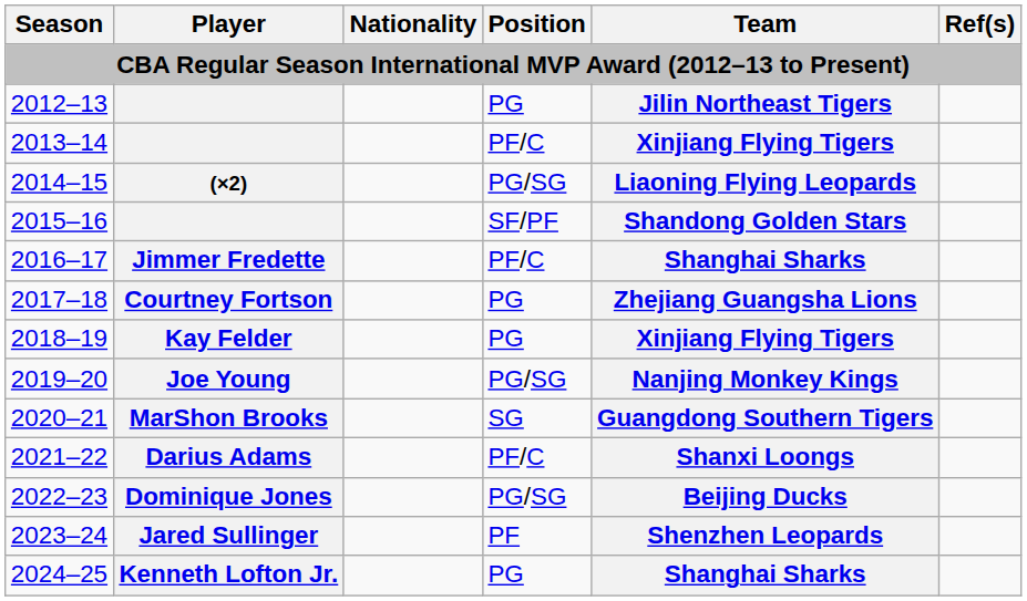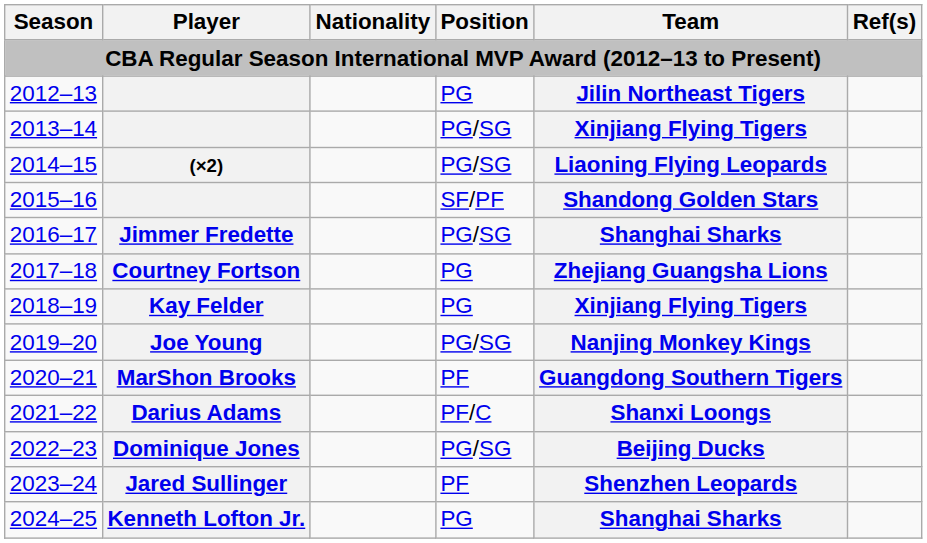 <table class="wikitable sortable plainrowheaders">
 <tr>
 <th scope="col">Season</th>
 <th scope="col">Player</th>
 <th scope="col">Nationality</th>
 <th scope="col">Position</th>
 <th scope="col">Team</th>
 <th scope="col" class="unsortable">Ref(s)</th>
 </tr>
 <tr>
 <th colspan="9" style="text-align:center;background-color:silver;">CBA Regular Season International MVP Award (2012–13 to Present)</th>
 </tr>
 <tr>
 <td><a href='#'>2012–13</a></td>
 <th scope="row"></th>
 <td></td>
 <td><a href='#'>PG</a></td>
 <th scope="row"><a href='#'>Jilin Northeast Tigers</a></th>
 <td style="text-align:center"></td>
 </tr>
 <tr>
 <td><a href='#'>2013–14</a></td>
 <th scope="row"></th>
 <td></td>
-<td><a href='#'>PF</a>/<a href='#'>C</a></td>
+<td><a href='#'>PG</a>/<a href='#'>SG</a></td>
 <th scope="row"><a href='#'>Xinjiang Flying Tigers</a></th>
 <td style="text-align:center"></td>
 </tr>
 <tr>
 <td><a href='#'>2014–15</a></td>
 <th scope="row"> <small>(×2)</small></th>
 <td></td>
 <td><a href='#'>PG</a>/<a href='#'>SG</a></td>
 <th scope="row"><a href='#'>Liaoning Flying Leopards</a></th>
 <td style="text-align:center"></td>
 </tr>
 <tr>
 <td><a href='#'>2015–16</a></td>
 <th scope="row"></th>
 <td></td>
 <td><a href='#'>SF</a>/<a href='#'>PF</a></td>
 <th scope="row"><a href='#'>Shandong Golden Stars</a></th>
 <td style="text-align:center"></td>
 </tr>
 <tr>
 <td><a href='#'>2016–17</a></td>
 <th scope="row"><a href='#'>Jimmer Fredette</a></th>
 <td></td>
-<td><a href='#'>PF</a>/<a href='#'>C</a></td>
+<td><a href='#'>PG</a>/<a href='#'>SG</a></td>
 <th scope="row"><a href='#'>Shanghai Sharks</a></th>
 <td style="text-align:center"></td>
 </tr>
 <tr>
 <td><a href='#'>2017–18</a></td>
 <th scope="row"><a href='#'>Courtney Fortson</a></th>
 <td></td>
 <td><a href='#'>PG</a></td>
 <th scope="row"><a href='#'>Zhejiang Guangsha Lions</a></th>
 <td style="text-align:center"></td>
 </tr>
 <tr>
 <td><a href='#'>2018–19</a></td>
 <th scope="row"><a href='#'>Kay Felder</a></th>
 <td><br></td>
 <td><a href='#'>PG</a></td>
 <th scope="row"><a href='#'>Xinjiang Flying Tigers</a></th>
 <td style="text-align:center"></td>
 </tr>
 <tr>
 <td><a href='#'>2019–20</a></td>
 <th scope="row"><a href='#'>Joe Young</a></th>
 <td></td>
 <td><a href='#'>PG</a>/<a href='#'>SG</a></td>
 <th scope="row"><a href='#'>Nanjing Monkey Kings</a></th>
 <td></td>
 </tr>
 <tr>
 <td><a href='#'>2020–21</a></td>
 <th scope="row"><a href='#'>MarShon Brooks</a></th>
 <td></td>
-<td><a href='#'>SG</a></td>
+<td><a href='#'>PF</a></td>
 <th scope="row"><a href='#'>Guangdong Southern Tigers</a></th>
 <td></td>
 </tr>
 <tr>
 <td><a href='#'>2021–22</a></td>
 <th scope="row"><a href='#'>Darius Adams</a></th>
 <td></td>
 <td><a href='#'>PF</a>/<a href='#'>C</a></td>
 <th scope="row"><a href='#'>Shanxi Loongs</a></th>
 <td></td>
 </tr>
 <tr>
 <td><a href='#'>2022–23</a></td>
 <th scope="row"><a href='#'>Dominique Jones</a></th>
 <td></td>
 <td><a href='#'>PG</a>/<a href='#'>SG</a></td>
 <th scope="row"><a href='#'>Beijing Ducks</a></th>
 <td></td>
 </tr>
 <tr>
 <td><a href='#'>2023–24</a></td>
 <th scope="row"><a href='#'>Jared Sullinger</a></th>
 <td></td>
 <td><a href='#'>PF</a></td>
 <th scope="row"><a href='#'>Shenzhen Leopards</a></th>
 <td></td>
 </tr>
 <tr>
 <td><a href='#'>2024–25</a></td>
 <th scope="row"><a href='#'>Kenneth Lofton Jr.</a></th>
 <td></td>
 <td><a href='#'>PG</a></td>
 <th scope="row"><a href='#'>Shanghai Sharks</a></th>
 <td></td>
 </tr>
 </table>
